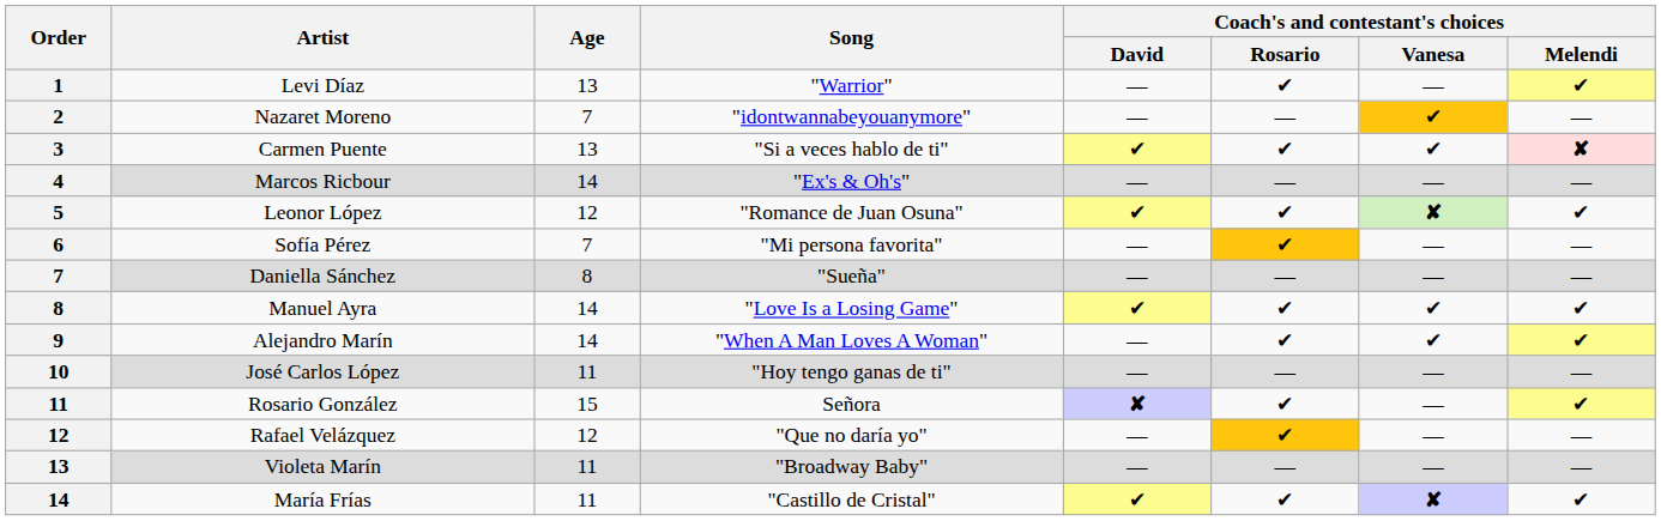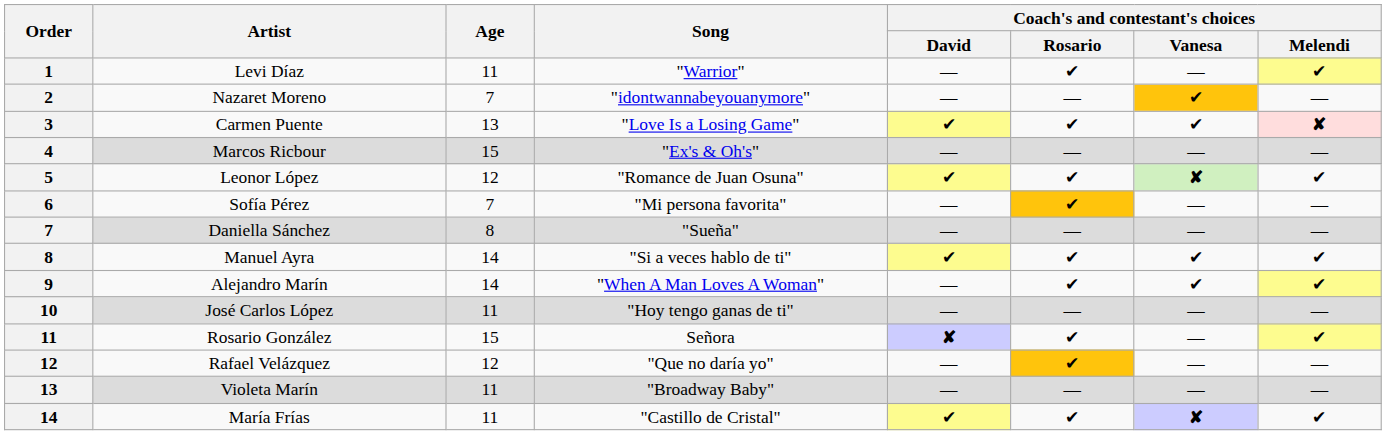 <table class="wikitable" style="text-align:center; line-height:17px; width:100%">
 <tr>
 <th rowspan="2" scope="col" style="width:05%">Order</th>
 <th rowspan="2" scope="col" style="width:20%">Artist</th>
 <th rowspan="2" scope="col" style="width:05%">Age</th>
 <th rowspan="2" scope="col" style="width:20%">Song</th>
 <th colspan="4" scope="col" style="width:32%">Coach's and contestant's choices</th>
 </tr>
 <tr>
 <th style="width:07%">David</th>
 <th style="width:07%">Rosario</th>
 <th style="width:07%">Vanesa</th>
 <th style="width:07%">Melendi</th>
 </tr>
 <tr>
 <th>1</th>
 <td>Levi Díaz</td>
-<td>13</td>
+<td>11</td>
 <td>"<a href='#'>Warrior</a>"</td>
 <td>—</td>
 <td>✔</td>
 <td>—</td>
 <td style="background:#fdfc8f">✔</td>
 </tr>
 <tr>
 <th>2</th>
 <td>Nazaret Moreno</td>
 <td>7</td>
 <td>"<a href='#'>idontwannabeyouanymore</a>"</td>
 <td>—</td>
 <td>—</td>
 <td style="background:#ffc40c">✔</td>
 <td>—</td>
 </tr>
 <tr>
 <th>3</th>
 <td>Carmen Puente</td>
 <td>13</td>
-<td>"Si a veces hablo de ti"</td>
+<td>"<a href='#'>Love Is a Losing Game</a>"</td>
 <td style="background:#fdfc8f">✔</td>
 <td>✔</td>
 <td>✔</td>
 <td style="background:#ffdddd"><strong>✘</strong></td>
 </tr>
 <tr style="background:#dcdcdc">
 <th>4</th>
 <td>Marcos Ricbour</td>
-<td>14</td>
+<td>15</td>
 <td>"<a href='#'>Ex's & Oh's</a>"</td>
 <td>—</td>
 <td>—</td>
 <td>—</td>
 <td>—</td>
 </tr>
 <tr>
 <th>5</th>
 <td>Leonor López</td>
 <td>12</td>
 <td>"Romance de Juan Osuna"</td>
 <td style="background:#fdfc8f">✔</td>
 <td>✔</td>
 <td style="background:#d0f0c0"><strong>✘</strong></td>
 <td>✔</td>
 </tr>
 <tr>
 <th>6</th>
 <td>Sofía Pérez</td>
 <td>7</td>
 <td>"Mi persona favorita"</td>
 <td>—</td>
 <td style="background:#ffc40c">✔</td>
 <td>—</td>
 <td>—</td>
 </tr>
 <tr style="background:#dcdcdc">
 <th>7</th>
 <td>Daniella Sánchez</td>
 <td>8</td>
 <td>"Sueña"</td>
 <td>—</td>
 <td>—</td>
 <td>—</td>
 <td>—</td>
 </tr>
 <tr>
 <th>8</th>
 <td>Manuel Ayra</td>
 <td>14</td>
-<td>"<a href='#'>Love Is a Losing Game</a>"</td>
+<td>"Si a veces hablo de ti"</td>
 <td style="background:#fdfc8f">✔</td>
 <td>✔</td>
 <td>✔</td>
 <td>✔</td>
 </tr>
 <tr>
 <th>9</th>
 <td>Alejandro Marín</td>
 <td>14</td>
 <td>"<a href='#'>When A Man Loves A Woman</a>"</td>
 <td>—</td>
 <td>✔</td>
 <td>✔</td>
 <td style="background:#fdfc8f">✔</td>
 </tr>
 <tr style="background:#dcdcdc">
 <th>10</th>
 <td>José Carlos López</td>
 <td>11</td>
 <td>"Hoy tengo ganas de ti"</td>
 <td>—</td>
 <td>—</td>
 <td>—</td>
 <td>—</td>
 </tr>
 <tr>
 <th>11</th>
 <td>Rosario González</td>
 <td>15</td>
 <td>Señora</td>
 <td style="background:#ccccff"><strong>✘</strong></td>
 <td>✔</td>
 <td>—</td>
 <td style="background:#fdfc8f">✔</td>
 </tr>
 <tr>
 <th>12</th>
 <td>Rafael Velázquez</td>
 <td>12</td>
 <td>"Que no daría yo"</td>
 <td>—</td>
 <td style="background:#ffc40c">✔</td>
 <td>—</td>
 <td>—</td>
 </tr>
 <tr style="background:#dcdcdc">
 <th>13</th>
 <td>Violeta Marín</td>
 <td>11</td>
 <td>"Broadway Baby"</td>
 <td>—</td>
 <td>—</td>
 <td>—</td>
 <td>—</td>
 </tr>
 <tr>
 <th>14</th>
 <td>María Frías</td>
 <td>11</td>
 <td>"Castillo de Cristal"</td>
 <td style="background:#fdfc8f">✔</td>
 <td>✔</td>
 <td style="background:#ccccff"><strong>✘</strong></td>
 <td>✔</td>
 </tr>
 </table>
